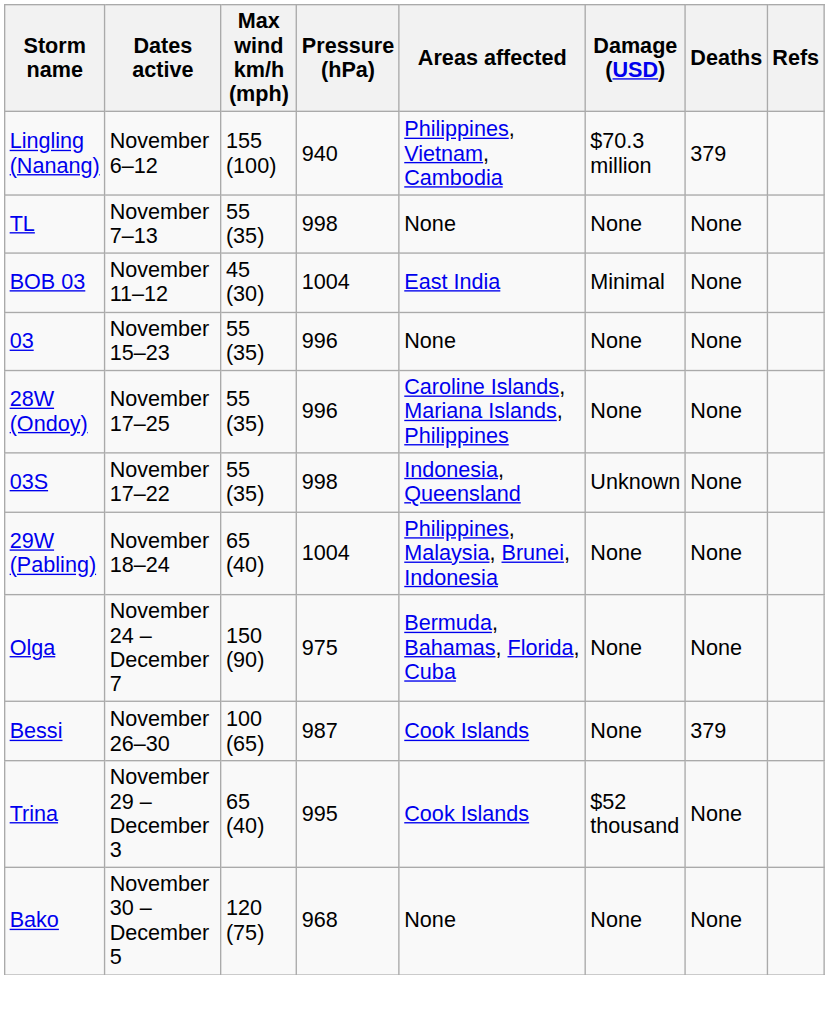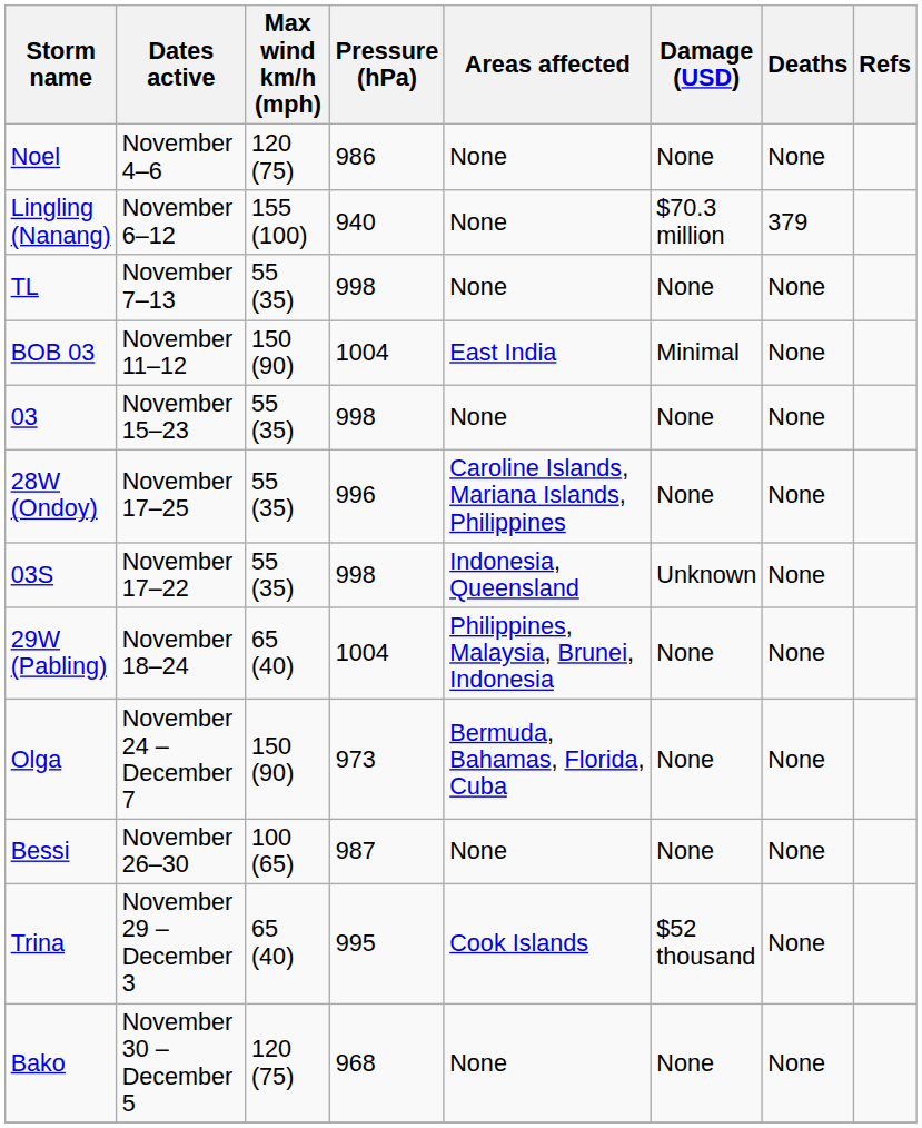 <table class="wikitable sortable">
 <tr>
 <th width="5%">Storm name</th>
 <th width="15%">Dates active</th>
 <th width="10%">Max wind<br>km/h (mph)</th>
 <th width="5%">Pressure<br>(hPa)</th>
 <th width="30%">Areas affected</th>
 <th width="10%">Damage<br>(<a href='#'>USD</a>)</th>
 <th width="5%">Deaths</th>
 <th width="5%">Refs</th>
 </tr>
 <tr>
+<td><a href='#'>Noel</a></td>
+<td>November 4–6</td>
+<td>120 (75)</td>
+<td>986</td>
+<td>None</td>
+<td>None</td>
+<td>None</td>
+<td></td>
+</tr>
+<tr>
 <td><a href='#'>Lingling (Nanang)</a></td>
 <td>November 6–12</td>
 <td>155 (100)</td>
 <td>940</td>
-<td><a href='#'>Philippines</a>, <a href='#'>Vietnam</a>, <a href='#'>Cambodia</a></td>
+<td>None</td>
 <td>$70.3 million</td>
 <td>379</td>
 <td></td>
 </tr>
 <tr>
 <td><a href='#'>TL</a></td>
 <td>November 7–13</td>
 <td>55 (35)</td>
 <td>998</td>
 <td>None</td>
 <td>None</td>
 <td>None</td>
 <td></td>
 </tr>
 <tr>
 <td><a href='#'>BOB 03</a></td>
 <td>November 11–12</td>
-<td>45 (30)</td>
+<td>150 (90)</td>
 <td>1004</td>
 <td><a href='#'>East India</a></td>
 <td>Minimal</td>
 <td>None</td>
 <td></td>
 </tr>
 <tr>
 <td><a href='#'>03</a></td>
 <td>November 15–23</td>
 <td>55 (35)</td>
-<td>996</td>
+<td>998</td>
 <td>None</td>
 <td>None</td>
 <td>None</td>
 <td></td>
 </tr>
 <tr>
 <td><a href='#'>28W (Ondoy)</a></td>
 <td>November 17–25</td>
 <td>55 (35)</td>
 <td>996</td>
 <td><a href='#'>Caroline Islands</a>, <a href='#'>Mariana Islands</a>, <a href='#'>Philippines</a></td>
 <td>None</td>
 <td>None</td>
 <td></td>
 </tr>
 <tr>
 <td><a href='#'>03S</a></td>
 <td>November 17–22</td>
 <td>55 (35)</td>
 <td>998</td>
 <td><a href='#'>Indonesia</a>, <a href='#'>Queensland</a></td>
 <td>Unknown</td>
 <td>None</td>
 <td></td>
 </tr>
 <tr>
 <td><a href='#'>29W (Pabling)</a></td>
 <td>November 18–24</td>
 <td>65 (40)</td>
 <td>1004</td>
 <td><a href='#'>Philippines</a>, <a href='#'>Malaysia</a>, <a href='#'>Brunei</a>, <a href='#'>Indonesia</a></td>
 <td>None</td>
 <td>None</td>
 <td></td>
 </tr>
 <tr>
 <td><a href='#'>Olga</a></td>
 <td>November 24 – December 7</td>
 <td>150 (90)</td>
-<td>975</td>
+<td>973</td>
 <td><a href='#'>Bermuda</a>, <a href='#'>Bahamas</a>, <a href='#'>Florida</a>, <a href='#'>Cuba</a></td>
 <td>None</td>
 <td>None</td>
 <td></td>
 </tr>
 <tr>
 <td><a href='#'>Bessi</a></td>
 <td>November 26–30</td>
 <td>100 (65)</td>
 <td>987</td>
-<td><a href='#'>Cook Islands</a></td>
 <td>None</td>
-<td>379</td>
+<td>None</td>
+<td>None</td>
 <td></td>
 </tr>
 <tr>
 <td><a href='#'>Trina</a></td>
 <td>November 29 – December 3</td>
 <td>65 (40)</td>
 <td>995</td>
 <td><a href='#'>Cook Islands</a></td>
 <td>$52 thousand</td>
 <td>None</td>
 <td></td>
 </tr>
 <tr>
 <td><a href='#'>Bako</a></td>
 <td>November 30 – December 5</td>
 <td>120 (75)</td>
 <td>968</td>
 <td>None</td>
 <td>None</td>
 <td>None</td>
 <td></td>
 </tr>
 <tr>
 </tr>
 </table>
